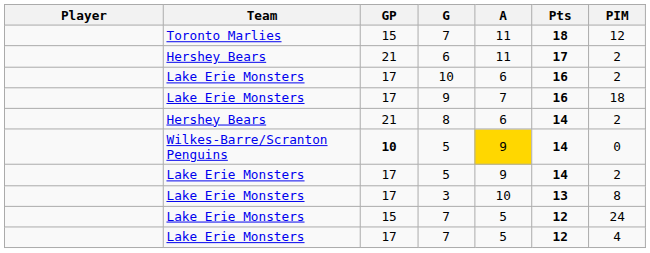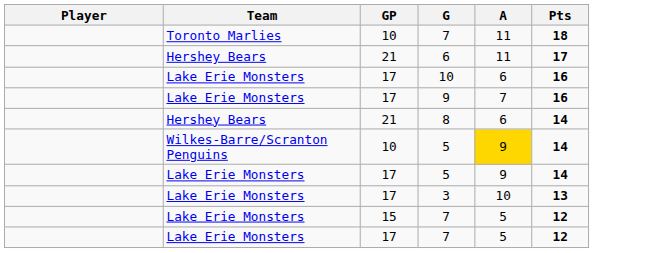 <table class="wikitable sortable" style="text-align:center">
 <tr>
 <th style="width:12em">Player</th>
 <th style="width:15em">Team</th>
 <th style="width:4em">GP</th>
 <th style="width:4em">G</th>
 <th style="width:4em">A</th>
 <th style="width:4em">Pts</th>
-<th style="width:4em">PIM</th>
 </tr>
 <tr>
 <td align=left></td>
 <td align=left><a href='#'>Toronto Marlies</a></td>
-<td>15</td>
+<td>10</td>
 <td>7</td>
 <td>11</td>
 <td><strong>18</strong></td>
-<td>12</td>
 </tr>
 <tr>
 <td align=left></td>
 <td align=left><a href='#'>Hershey Bears</a></td>
 <td>21</td>
 <td>6</td>
 <td>11</td>
 <td><strong>17</strong></td>
-<td>2</td>
 </tr>
 <tr>
 <td align=left></td>
 <td align=left><a href='#'>Lake Erie Monsters</a></td>
 <td>17</td>
 <td>10</td>
 <td>6</td>
 <td><strong>16</strong></td>
-<td>2</td>
 </tr>
 <tr>
 <td align=left></td>
 <td align=left><a href='#'>Lake Erie Monsters</a></td>
 <td>17</td>
 <td>9</td>
 <td>7</td>
 <td><strong>16</strong></td>
-<td>18</td>
 </tr>
 <tr>
 <td align=left></td>
 <td align=left><a href='#'>Hershey Bears</a></td>
 <td>21</td>
 <td>8</td>
 <td>6</td>
 <td><strong>14</strong></td>
-<td>2</td>
 </tr>
 <tr>
 <td align=left></td>
 <td align=left><a href='#'>Wilkes-Barre/Scranton Penguins</a></td>
-<td><strong>10</strong></td>
+<td>10</td>
 <td>5</td>
 <td style="background: gold;">9</td>
 <td><strong>14</strong></td>
-<td>0</td>
 </tr>
 <tr>
 <td align=left></td>
 <td align=left><a href='#'>Lake Erie Monsters</a></td>
 <td>17</td>
 <td>5</td>
 <td>9</td>
 <td><strong>14</strong></td>
-<td>2</td>
 </tr>
 <tr>
 <td align=left></td>
 <td align=left><a href='#'>Lake Erie Monsters</a></td>
 <td>17</td>
 <td>3</td>
 <td>10</td>
 <td><strong>13</strong></td>
-<td>8</td>
 </tr>
 <tr>
 <td align=left></td>
 <td align=left><a href='#'>Lake Erie Monsters</a></td>
 <td>15</td>
 <td>7</td>
 <td>5</td>
 <td><strong>12</strong></td>
-<td>24</td>
 </tr>
 <tr>
 <td align=left></td>
 <td align=left><a href='#'>Lake Erie Monsters</a></td>
 <td>17</td>
 <td>7</td>
 <td>5</td>
 <td><strong>12</strong></td>
-<td>4</td>
 </tr>
 </table>
